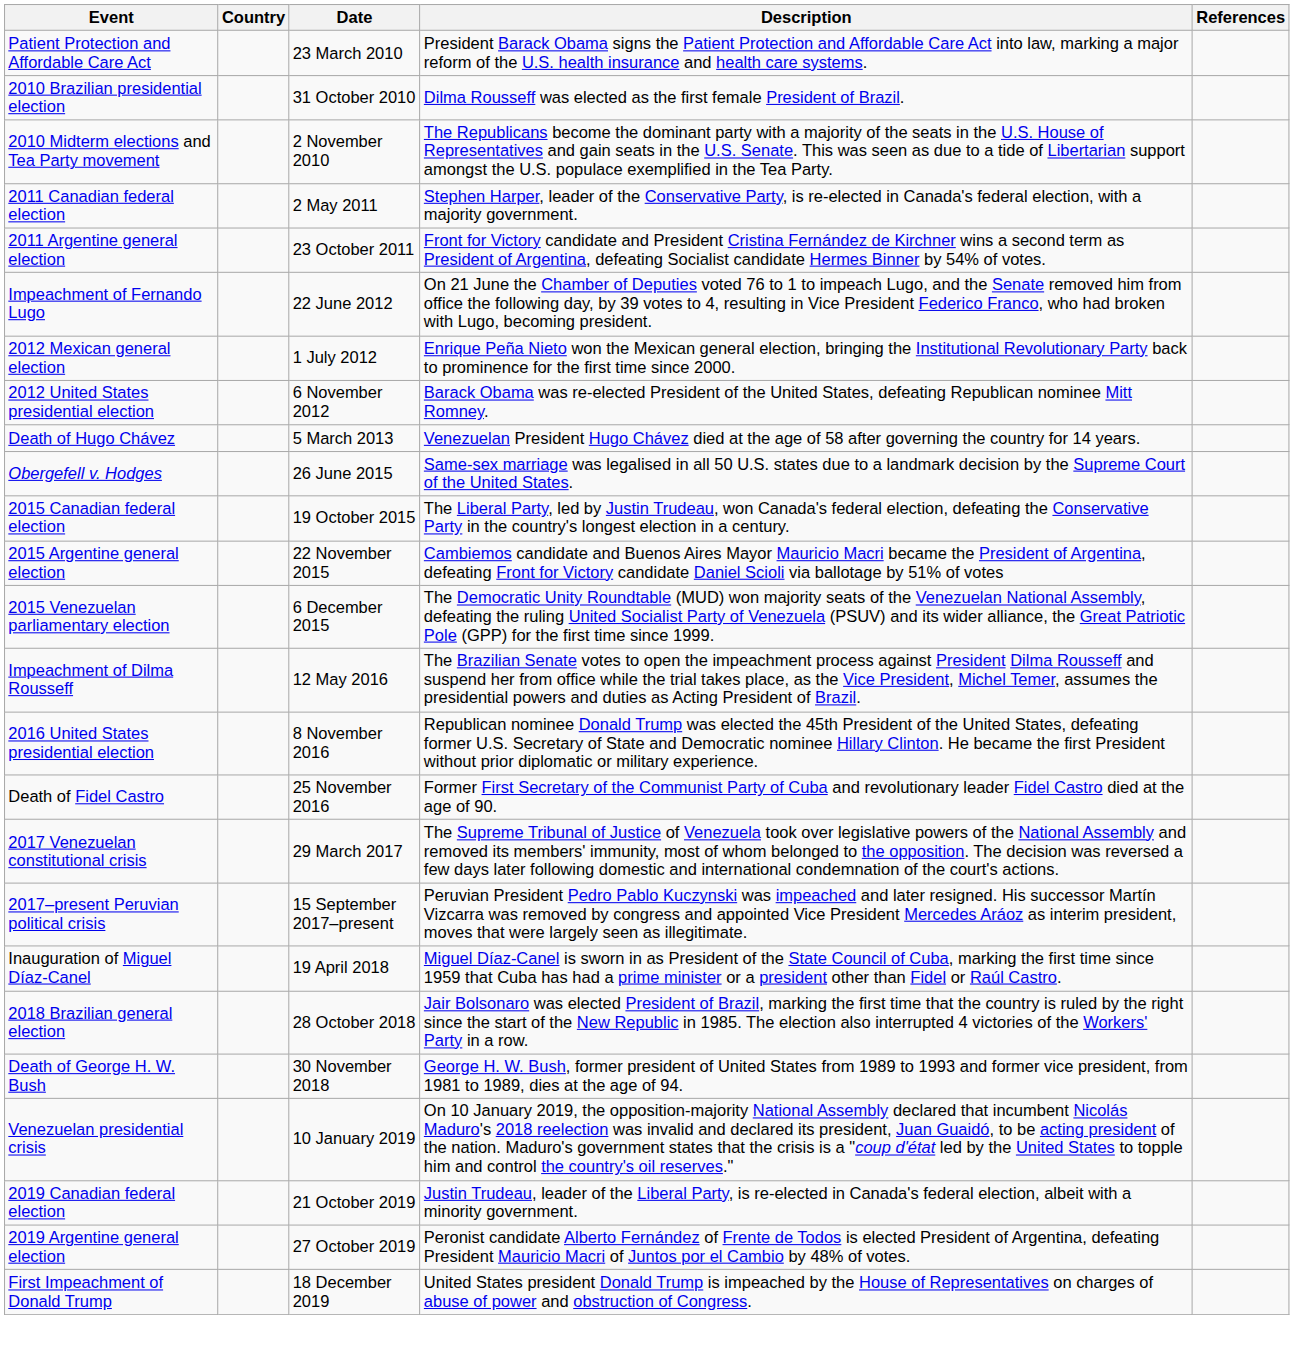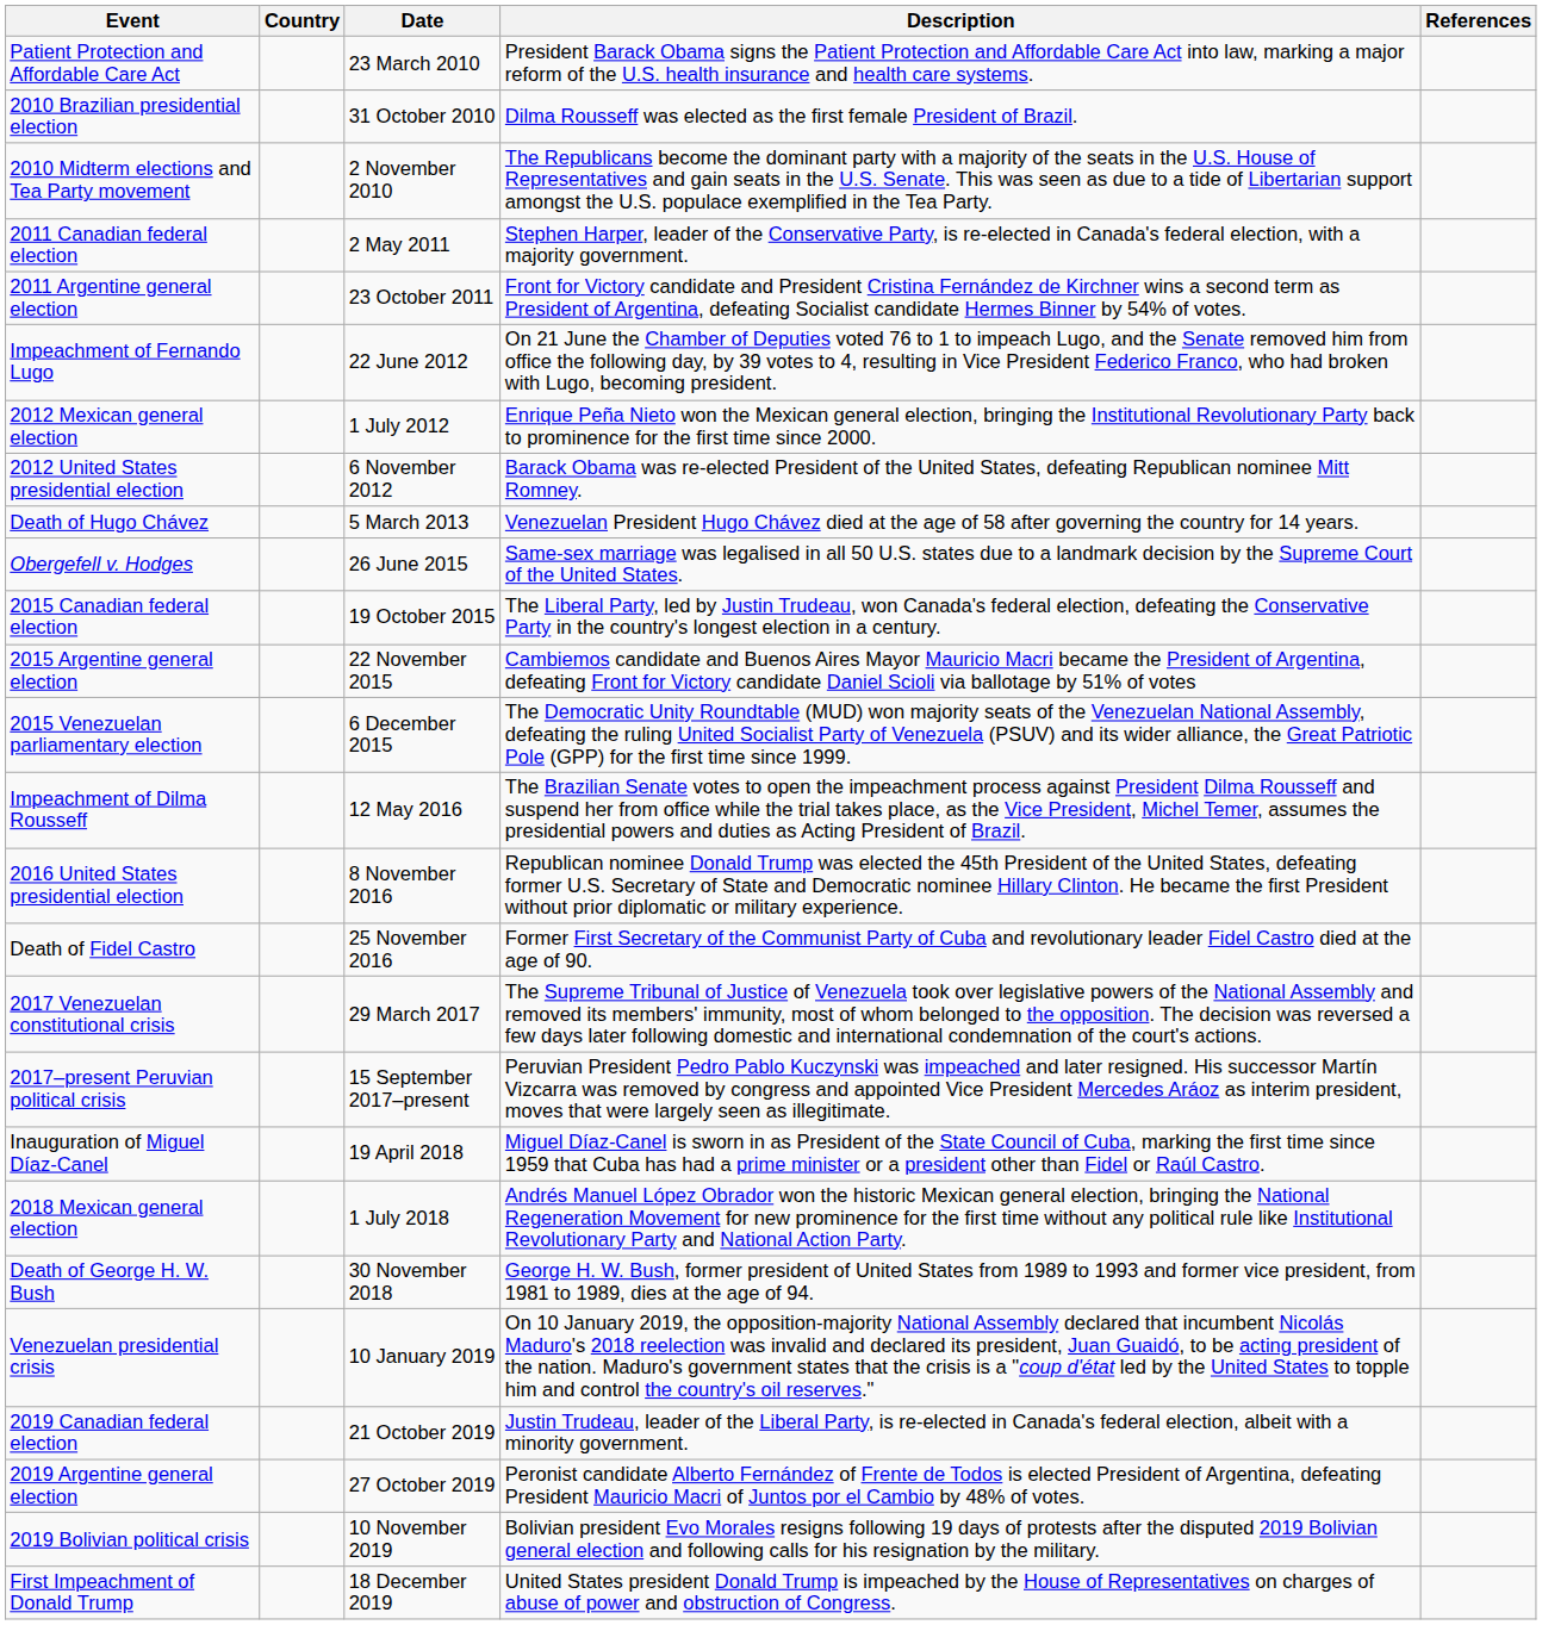 <table class="wikitable sortable mw-collapsible">
 <tr>
 <th style="width:200px;">Event</th>
 <th>Country</th>
 <th style="width:120px;">Date</th>
 <th>Description</th>
 <th>References</th>
 </tr>
 <tr>
 <td><a href='#'>Patient Protection and Affordable Care Act</a></td>
 <td></td>
 <td>23 March 2010</td>
 <td>President <a href='#'>Barack Obama</a> signs the <a href='#'>Patient Protection and Affordable Care Act</a> into law, marking a major reform of the <a href='#'>U.S. health insurance</a> and <a href='#'>health care systems</a>.</td>
 <td></td>
 </tr>
 <tr>
 <td><a href='#'>2010 Brazilian presidential election</a></td>
 <td></td>
 <td>31 October 2010</td>
 <td><a href='#'>Dilma Rousseff</a> was elected as the first female <a href='#'>President of Brazil</a>.</td>
 <td></td>
 </tr>
 <tr>
 <td><a href='#'>2010 Midterm elections</a> and <a href='#'>Tea Party movement</a></td>
 <td></td>
 <td>2 November 2010</td>
 <td><a href='#'>The Republicans</a> become the dominant party with a majority of the seats in the <a href='#'>U.S. House of Representatives</a> and gain seats in the <a href='#'>U.S. Senate</a>. This was seen as due to a tide of <a href='#'>Libertarian</a> support amongst the U.S. populace exemplified in the Tea Party.</td>
 <td></td>
 </tr>
 <tr>
 <td><a href='#'>2011 Canadian federal election</a></td>
 <td></td>
 <td>2 May 2011</td>
 <td><a href='#'>Stephen Harper</a>, leader of the <a href='#'>Conservative Party</a>, is re-elected in Canada's federal election, with a majority government.</td>
 <td></td>
 </tr>
 <tr>
 <td><a href='#'>2011 Argentine general election</a></td>
 <td></td>
 <td>23 October 2011</td>
 <td><a href='#'>Front for Victory</a> candidate and President <a href='#'>Cristina Fernández de Kirchner</a> wins a second term as <a href='#'>President of Argentina</a>, defeating Socialist candidate <a href='#'>Hermes Binner</a> by 54% of votes.</td>
 <td></td>
 </tr>
 <tr>
 <td><a href='#'>Impeachment of Fernando Lugo</a></td>
 <td></td>
 <td>22 June 2012</td>
 <td>On 21 June the <a href='#'>Chamber of Deputies</a> voted 76 to 1 to impeach Lugo, and the <a href='#'>Senate</a> removed him from office the following day, by 39 votes to 4, resulting in Vice President <a href='#'>Federico Franco</a>, who had broken with Lugo, becoming president.</td>
 <td></td>
 </tr>
 <tr>
 <td><a href='#'>2012 Mexican general election</a></td>
 <td></td>
 <td>1 July 2012</td>
 <td><a href='#'>Enrique Peña Nieto</a> won the Mexican general election, bringing the <a href='#'>Institutional Revolutionary Party</a> back to prominence for the first time since 2000.</td>
 <td></td>
 </tr>
 <tr>
 <td><a href='#'>2012 United States presidential election</a></td>
 <td></td>
 <td>6 November 2012</td>
 <td><a href='#'>Barack Obama</a> was re-elected President of the United States, defeating Republican nominee <a href='#'>Mitt Romney</a>.</td>
 <td></td>
 </tr>
 <tr>
 <td><a href='#'>Death of Hugo Chávez</a></td>
 <td></td>
 <td>5 March 2013</td>
 <td><a href='#'>Venezuelan</a> President <a href='#'>Hugo Chávez</a> died at the age of 58 after governing the country for 14 years.</td>
 <td></td>
 </tr>
 <tr>
 <td><em><a href='#'>Obergefell v. Hodges</a></em></td>
 <td></td>
 <td>26 June 2015</td>
 <td><a href='#'>Same-sex marriage</a> was legalised in all 50 U.S. states due to a landmark decision by the <a href='#'>Supreme Court of the United States</a>.</td>
 <td></td>
 </tr>
 <tr>
 <td><a href='#'>2015 Canadian federal election</a></td>
 <td></td>
 <td>19 October 2015</td>
 <td>The <a href='#'>Liberal Party</a>, led by <a href='#'>Justin Trudeau</a>, won Canada's federal election, defeating the <a href='#'>Conservative Party</a> in the country's longest election in a century.</td>
 <td></td>
 </tr>
 <tr>
 <td><a href='#'>2015 Argentine general election</a></td>
 <td></td>
 <td>22 November 2015</td>
 <td><a href='#'>Cambiemos</a> candidate and Buenos Aires Mayor <a href='#'>Mauricio Macri</a> became the <a href='#'>President of Argentina</a>, defeating <a href='#'>Front for Victory</a> candidate <a href='#'>Daniel Scioli</a> via ballotage by 51% of votes</td>
 <td></td>
 </tr>
 <tr>
 <td><a href='#'>2015 Venezuelan parliamentary election</a></td>
 <td></td>
 <td>6 December 2015</td>
 <td>The <a href='#'>Democratic Unity Roundtable</a> (MUD) won majority seats of the <a href='#'>Venezuelan National Assembly</a>, defeating the ruling <a href='#'>United Socialist Party of Venezuela</a> (PSUV) and its wider alliance, the <a href='#'>Great Patriotic Pole</a> (GPP) for the first time since 1999.</td>
 <td></td>
 </tr>
 <tr>
 <td><a href='#'>Impeachment of Dilma Rousseff</a></td>
 <td></td>
 <td>12 May 2016</td>
 <td>The <a href='#'>Brazilian Senate</a> votes to open the impeachment process against <a href='#'>President</a> <a href='#'>Dilma Rousseff</a> and suspend her from office while the trial takes place, as the <a href='#'>Vice President</a>, <a href='#'>Michel Temer</a>, assumes the presidential powers and duties as Acting President of <a href='#'>Brazil</a>.</td>
 <td></td>
 </tr>
 <tr>
 <td><a href='#'>2016 United States presidential election</a></td>
 <td></td>
 <td>8 November 2016</td>
 <td>Republican nominee <a href='#'>Donald Trump</a> was elected the 45th President of the United States, defeating former U.S. Secretary of State and Democratic nominee <a href='#'>Hillary Clinton</a>. He became the first President without prior diplomatic or military experience.</td>
 <td></td>
 </tr>
 <tr>
 <td>Death of <a href='#'>Fidel Castro</a></td>
 <td></td>
 <td>25 November 2016</td>
 <td>Former <a href='#'>First Secretary of the Communist Party of Cuba</a> and revolutionary leader <a href='#'>Fidel Castro</a> died at the age of 90.</td>
 <td></td>
 </tr>
 <tr>
 <td><a href='#'>2017 Venezuelan constitutional crisis</a></td>
 <td></td>
 <td>29 March 2017</td>
 <td>The <a href='#'>Supreme Tribunal of Justice</a> of <a href='#'>Venezuela</a> took over legislative powers of the <a href='#'>National Assembly</a> and removed its members' immunity, most of whom belonged to <a href='#'>the opposition</a>. The decision was reversed a few days later following domestic and international condemnation of the court's actions.</td>
 <td></td>
 </tr>
 <tr>
 <td><a href='#'>2017–present Peruvian political crisis</a></td>
 <td></td>
 <td>15 September 2017–present</td>
 <td>Peruvian President <a href='#'>Pedro Pablo Kuczynski</a> was <a href='#'>impeached</a> and later resigned. His successor Martín Vizcarra was removed by congress and appointed Vice President <a href='#'>Mercedes Aráoz</a> as interim president, moves that were largely seen as illegitimate.</td>
 <td></td>
 </tr>
 <tr>
 <td>Inauguration of <a href='#'>Miguel Díaz-Canel</a></td>
 <td></td>
 <td>19 April 2018</td>
 <td><a href='#'>Miguel Díaz-Canel</a> is sworn in as President of the <a href='#'>State Council of Cuba</a>, marking the first time since 1959 that Cuba has had a <a href='#'>prime minister</a> or a <a href='#'>president</a> other than <a href='#'>Fidel</a> or <a href='#'>Raúl Castro</a>.</td>
 <td></td>
 </tr>
 <tr>
-<td><a href='#'>2018 Brazilian general election</a></td>
+<td><a href='#'>2018 Mexican general election</a></td>
 <td></td>
-<td>28 October 2018</td>
-<td><a href='#'>Jair Bolsonaro</a> was elected <a href='#'>President of Brazil</a>, marking the first time that the country is ruled by the right since the start of the <a href='#'>New Republic</a> in 1985. The election also interrupted 4 victories of the <a href='#'>Workers' Party</a> in a row.</td>
+<td>1 July 2018</td>
+<td><a href='#'>Andrés Manuel López Obrador</a> won the historic Mexican general election, bringing the <a href='#'>National Regeneration Movement</a> for new prominence for the first time without any political rule like <a href='#'>Institutional Revolutionary Party</a> and <a href='#'>National Action Party</a>.</td>
 <td></td>
 </tr>
 <tr>
 <td><a href='#'>Death of George H. W. Bush</a></td>
 <td></td>
 <td>30 November 2018</td>
 <td><a href='#'>George H. W. Bush</a>, former president of United States from 1989 to 1993 and former vice president, from 1981 to 1989, dies at the age of 94.</td>
 <td></td>
 </tr>
 <tr>
 <td><a href='#'>Venezuelan presidential crisis</a></td>
 <td></td>
 <td>10 January 2019</td>
 <td>On 10 January 2019, the opposition-majority <a href='#'>National Assembly</a> declared that incumbent <a href='#'>Nicolás Maduro</a>'s <a href='#'>2018 reelection</a> was invalid and declared its president, <a href='#'>Juan Guaidó</a>, to be <a href='#'>acting president</a> of the nation. Maduro's government states that the crisis is a "<em><a href='#'>coup d'état</a></em> led by the <a href='#'>United States</a> to topple him and control <a href='#'>the country's oil reserves</a>."</td>
 <td></td>
 </tr>
 <tr>
 <td><a href='#'>2019 Canadian federal election</a></td>
 <td></td>
 <td>21 October 2019</td>
 <td><a href='#'>Justin Trudeau</a>, leader of the <a href='#'>Liberal Party</a>, is re-elected in Canada's federal election, albeit with a minority government.</td>
 <td></td>
 </tr>
 <tr>
 <td><a href='#'>2019 Argentine general election</a></td>
 <td></td>
 <td>27 October 2019</td>
 <td>Peronist candidate <a href='#'>Alberto Fernández</a> of <a href='#'>Frente de Todos</a> is elected President of Argentina, defeating President <a href='#'>Mauricio Macri</a> of <a href='#'>Juntos por el Cambio</a> by 48% of votes.</td>
 </tr>
 <tr>
+<td><a href='#'>2019 Bolivian political crisis</a></td>
+<td></td>
+<td>10 November 2019</td>
+<td>Bolivian president <a href='#'>Evo Morales</a> resigns following 19 days of protests after the disputed <a href='#'>2019 Bolivian general election</a> and following calls for his resignation by the military.</td>
+<td></td>
+</tr>
+<tr>
 <td><a href='#'>First Impeachment of Donald Trump</a></td>
 <td></td>
 <td>18 December 2019</td>
 <td>United States president <a href='#'>Donald Trump</a> is impeached by the <a href='#'>House of Representatives</a> on charges of <a href='#'>abuse of power</a> and <a href='#'>obstruction of Congress</a>.</td>
 <td></td>
 </tr>
 </table>
